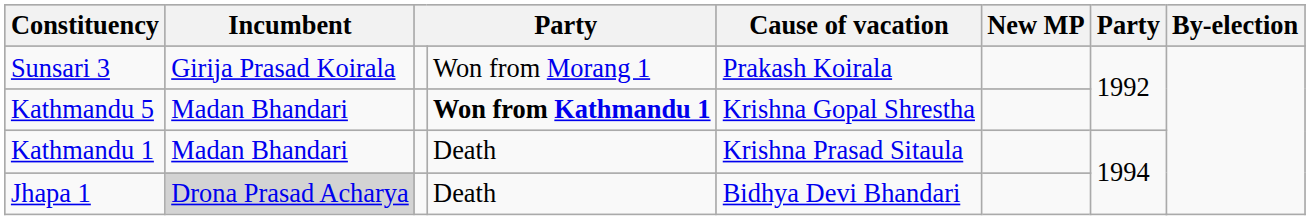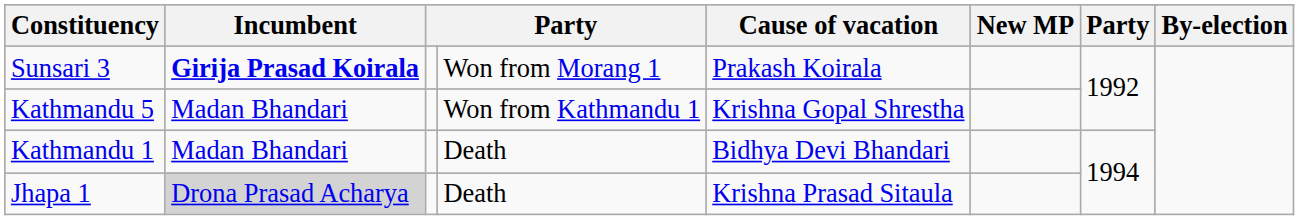 <table class="wikitable">
 <tr>
 <th>Constituency</th>
 <th>Incumbent</th>
 <th colspan="2">Party</th>
 <th>Cause of vacation</th>
 <th>New MP</th>
 <th colspan="2">Party</th>
 <th>By-election</th>
 </tr>
 <tr>
 <td><a href='#'>Sunsari 3</a></td>
-<td><a href='#'>Girija Prasad Koirala</a></td>
+<td><strong><a href='#'>Girija Prasad Koirala</a></strong></td>
 <td></td>
 <td>Won from <a href='#'>Morang 1</a></td>
 <td><a href='#'>Prakash Koirala</a></td>
 <td></td>
 <td rowspan="2">1992</td>
 </tr>
 <tr>
 <td><a href='#'>Kathmandu 5</a></td>
 <td><a href='#'>Madan Bhandari</a></td>
 <td></td>
-<td><strong>Won from <a href='#'>Kathmandu 1</a></strong></td>
+<td>Won from <a href='#'>Kathmandu 1</a></td>
 <td><a href='#'>Krishna Gopal Shrestha</a></td>
 <td></td>
 </tr>
 <tr>
 <td><a href='#'>Kathmandu 1</a></td>
 <td><a href='#'>Madan Bhandari</a></td>
 <td></td>
 <td>Death</td>
-<td><a href='#'>Krishna Prasad Sitaula</a></td>
+<td><a href='#'>Bidhya Devi Bhandari</a></td>
 <td></td>
 <td rowspan="2">1994</td>
 </tr>
 <tr>
 <td><a href='#'>Jhapa 1</a></td>
 <td style="background: lightgrey;"><a href='#'>Drona Prasad Acharya</a></td>
 <td></td>
 <td>Death</td>
-<td><a href='#'>Bidhya Devi Bhandari</a></td>
+<td><a href='#'>Krishna Prasad Sitaula</a></td>
 <td></td>
 </tr>
 </table>
